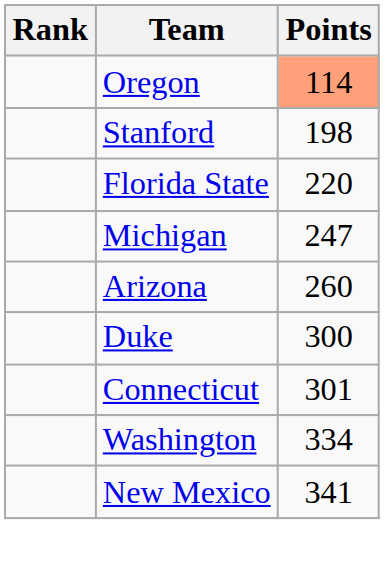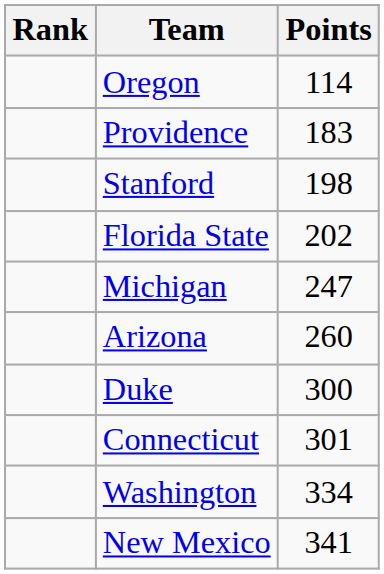 <table class="wikitable sortable" style="text-align:center">
 <tr>
 <th>Rank</th>
 <th>Team</th>
 <th>Points</th>
 </tr>
 <tr>
 <td></td>
 <td align=left><a href='#'>Oregon</a></td>
-<td style="background: lightsalmon;">114</td>
+<td>114</td>
+</tr>
+<tr>
+<td></td>
+<td align=left><a href='#'>Providence</a></td>
+<td>183</td>
 </tr>
 <tr>
 <td></td>
 <td align=left><a href='#'>Stanford</a></td>
 <td>198</td>
 </tr>
 <tr>
 <td></td>
 <td align=left><a href='#'>Florida State</a></td>
-<td>220</td>
+<td>202</td>
 </tr>
 <tr>
 <td></td>
 <td align=left><a href='#'>Michigan</a></td>
 <td>247</td>
 </tr>
 <tr>
 <td></td>
 <td align=left><a href='#'>Arizona</a></td>
 <td>260</td>
 </tr>
 <tr>
 <td></td>
 <td align=left><a href='#'>Duke</a></td>
 <td>300</td>
 </tr>
 <tr>
 <td></td>
 <td align=left><a href='#'>Connecticut</a></td>
 <td>301</td>
 </tr>
 <tr>
 <td></td>
 <td align=left><a href='#'>Washington</a></td>
 <td>334</td>
 </tr>
 <tr>
 <td></td>
 <td align=left><a href='#'>New Mexico</a></td>
 <td>341</td>
 </tr>
 </table>
